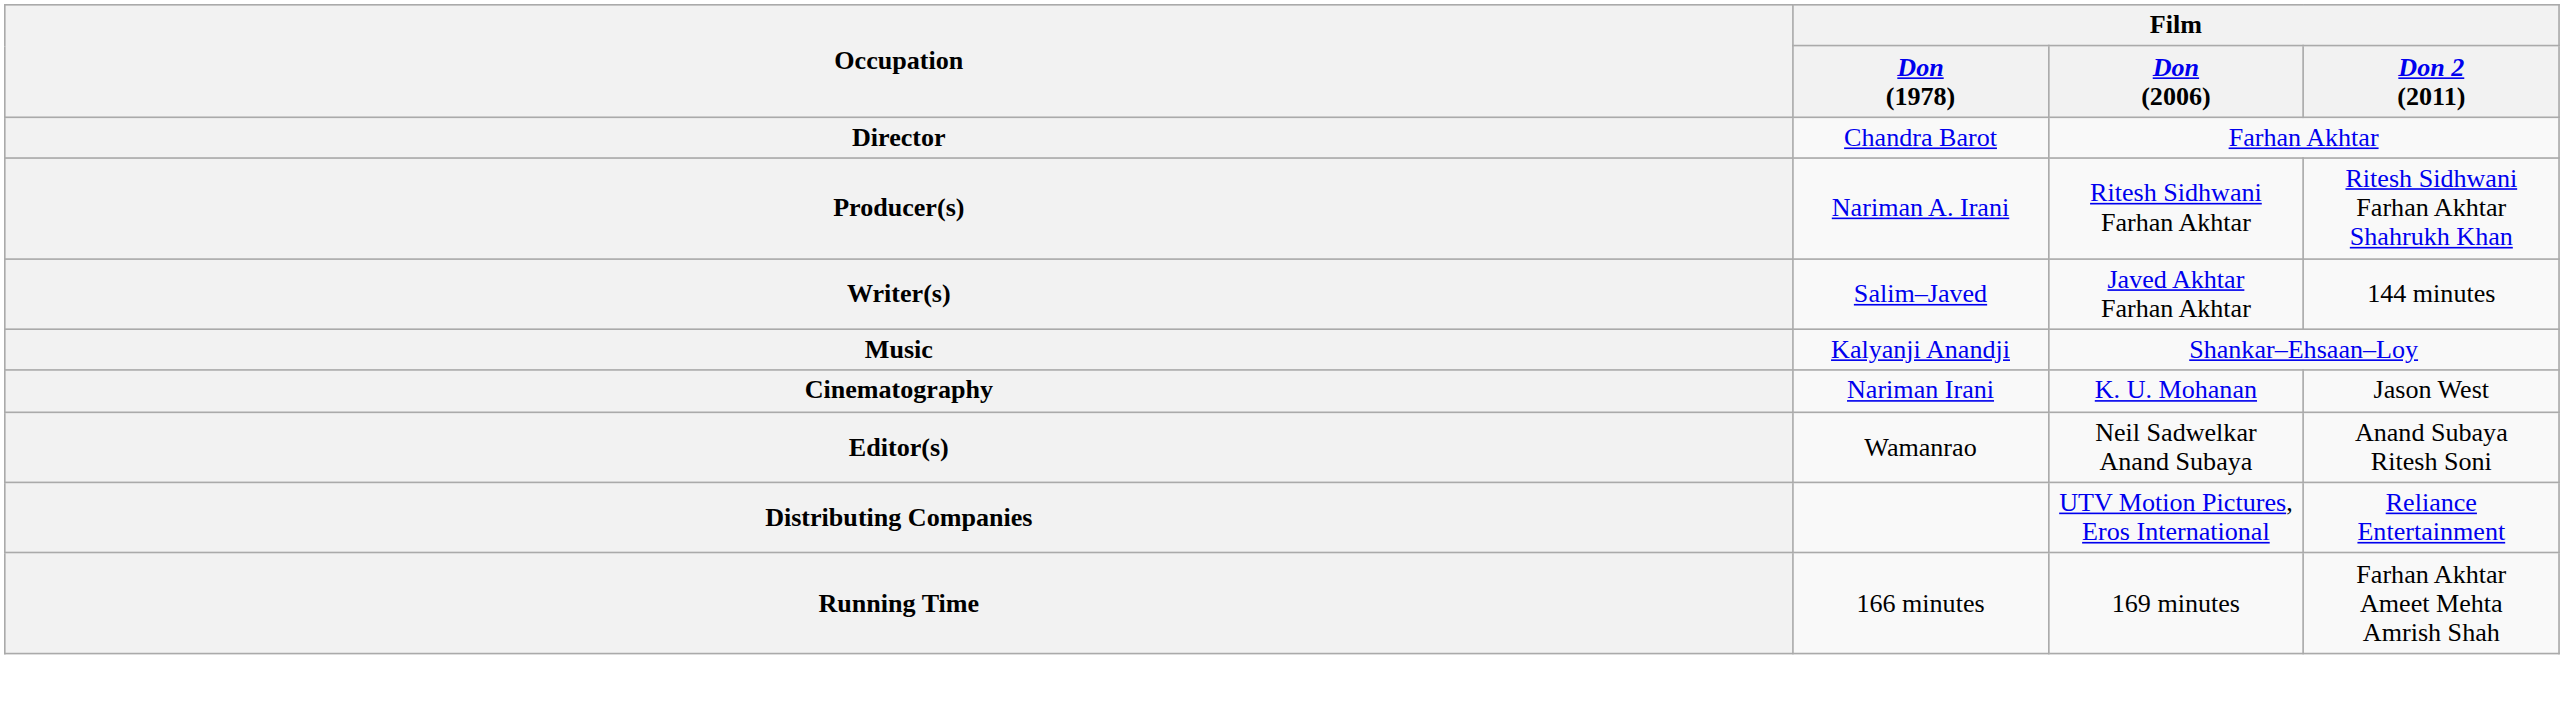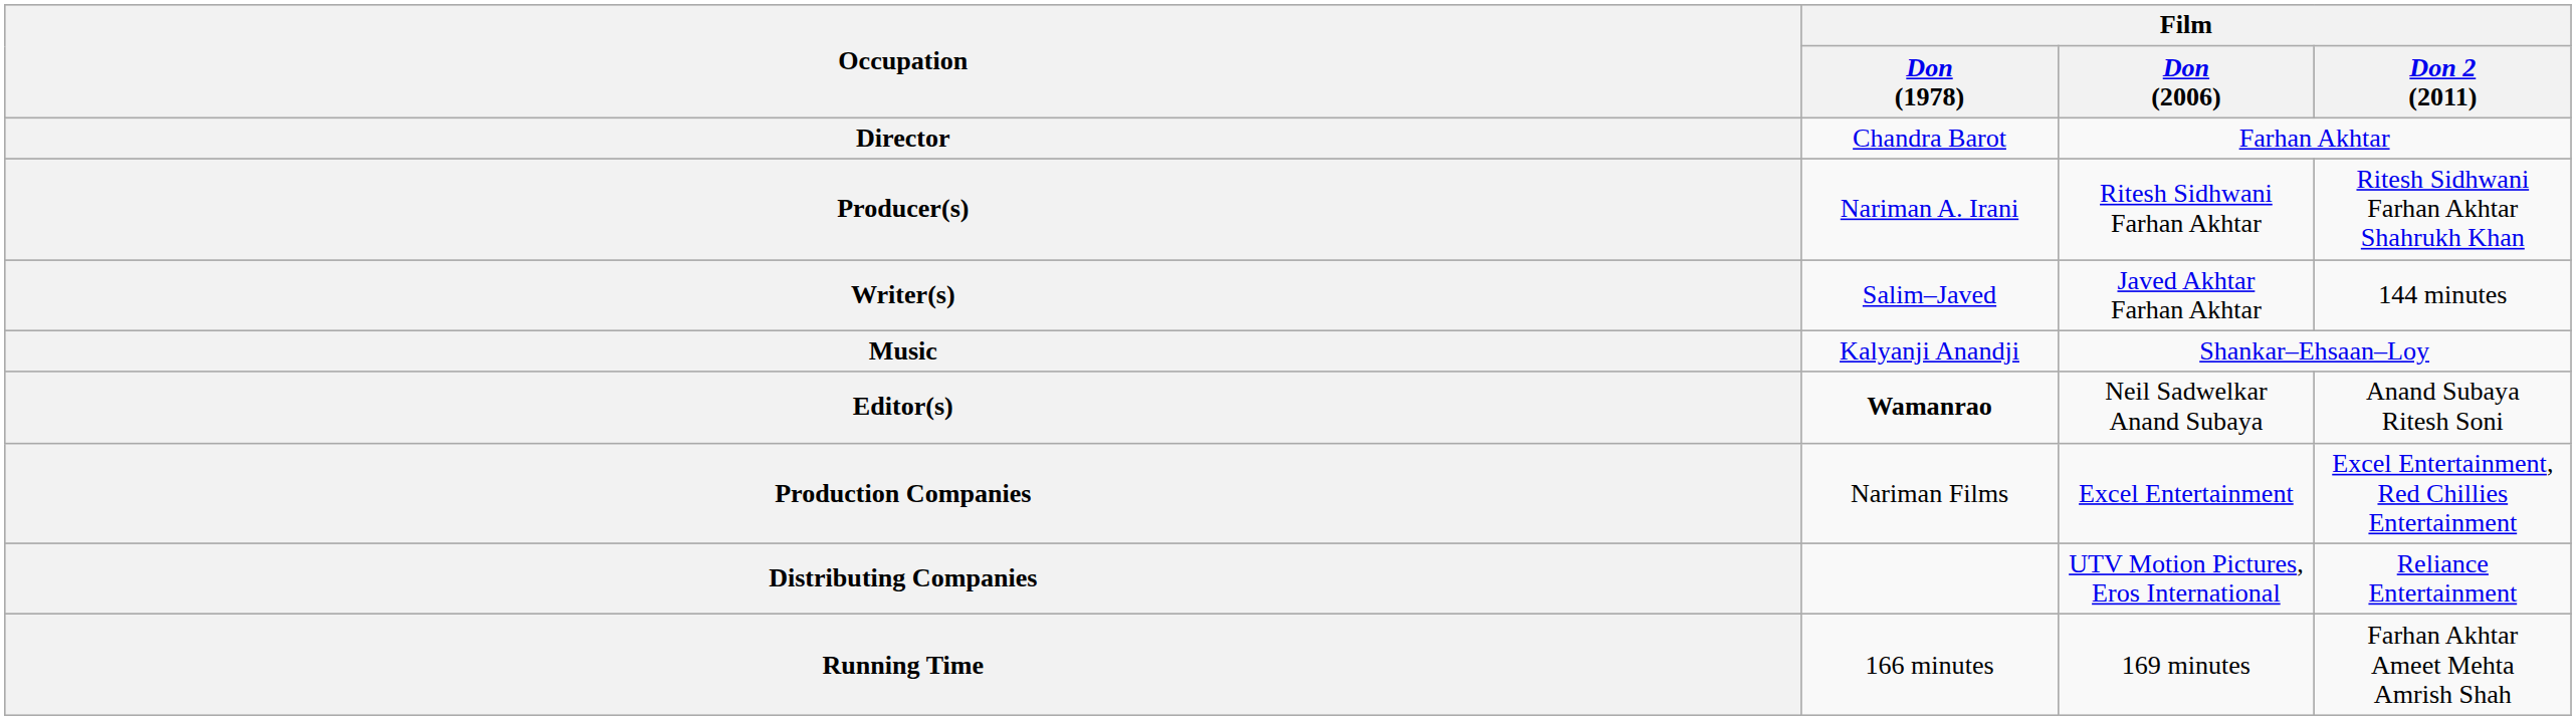 <table class="wikitable" style="text-align:center">
 <tr>
 <th rowspan="2">Occupation</th>
 <th colspan="3">Film</th>
 </tr>
 <tr>
 <th width=10%><em><a href='#'>Don</a></em><br> (1978)</th>
 <th width=10%><em><a href='#'>Don</a></em><br> (2006)</th>
 <th width=10%><em><a href='#'>Don 2</a></em><br> (2011)</th>
 </tr>
 <tr>
 <th>Director</th>
 <td><a href='#'>Chandra Barot</a></td>
 <td colspan=2><a href='#'>Farhan Akhtar</a></td>
 </tr>
 <tr>
 <th>Producer(s)</th>
 <td><a href='#'>Nariman A. Irani</a></td>
 <td><a href='#'>Ritesh Sidhwani</a> <br> Farhan Akhtar</td>
 <td><a href='#'>Ritesh Sidhwani</a> <br> Farhan Akhtar <br> <a href='#'>Shahrukh Khan</a></td>
 </tr>
 <tr>
 <th>Writer(s)</th>
 <td><a href='#'>Salim–Javed</a></td>
 <td><a href='#'>Javed Akhtar</a> <br> Farhan Akhtar</td>
 <td>144 minutes</td>
 </tr>
 <tr>
 <th>Music</th>
 <td><a href='#'>Kalyanji Anandji</a></td>
 <td Colspan=2><a href='#'>Shankar–Ehsaan–Loy</a></td>
 </tr>
 <tr>
-<th>Cinematography</th>
-<td><a href='#'>Nariman Irani</a></td>
-<td><a href='#'>K. U. Mohanan</a></td>
-<td>Jason West</td>
+<th>Editor(s)</th>
+<td><strong>Wamanrao</strong></td>
+<td>Neil Sadwelkar <br> Anand Subaya</td>
+<td>Anand Subaya <br> Ritesh Soni</td>
 </tr>
 <tr>
-<th>Editor(s)</th>
-<td>Wamanrao</td>
-<td>Neil Sadwelkar <br> Anand Subaya</td>
-<td>Anand Subaya <br> Ritesh Soni</td>
+<th>Production Companies</th>
+<td>Nariman Films</td>
+<td><a href='#'>Excel Entertainment</a></td>
+<td><a href='#'>Excel Entertainment</a>, <a href='#'>Red Chillies Entertainment</a></td>
 </tr>
 <tr>
 <th>Distributing Companies</th>
 <td></td>
 <td><a href='#'>UTV Motion Pictures</a>, <a href='#'>Eros International</a></td>
 <td><a href='#'>Reliance Entertainment</a></td>
 </tr>
 <tr>
 <th>Running Time</th>
 <td>166 minutes</td>
 <td>169 minutes</td>
 <td>Farhan Akhtar <br> Ameet Mehta <br> Amrish Shah</td>
 </tr>
 </table>
